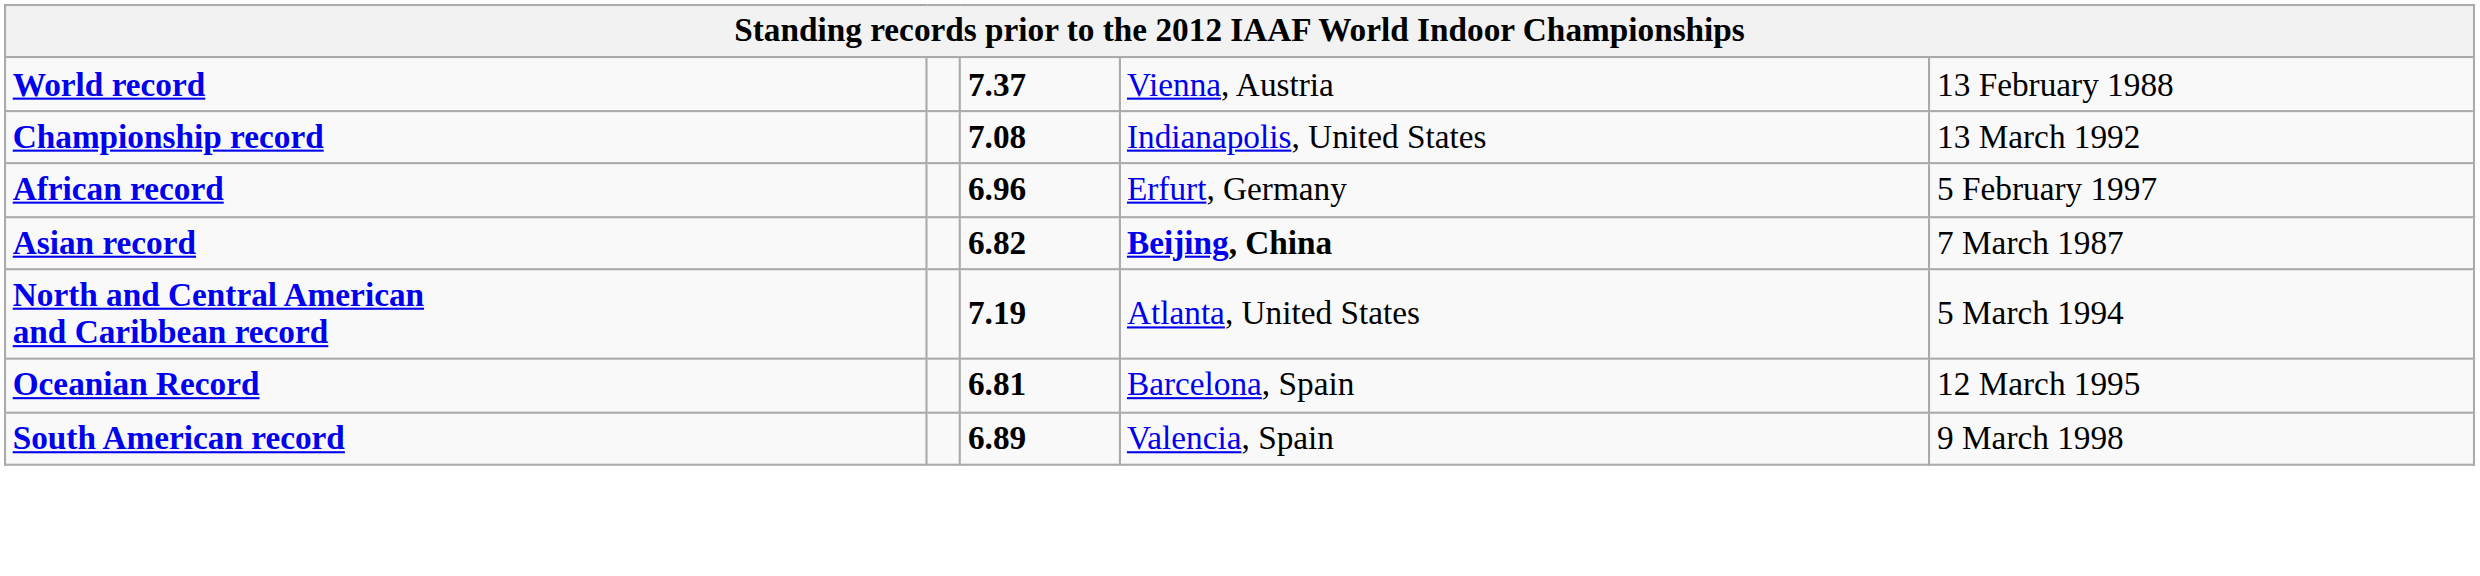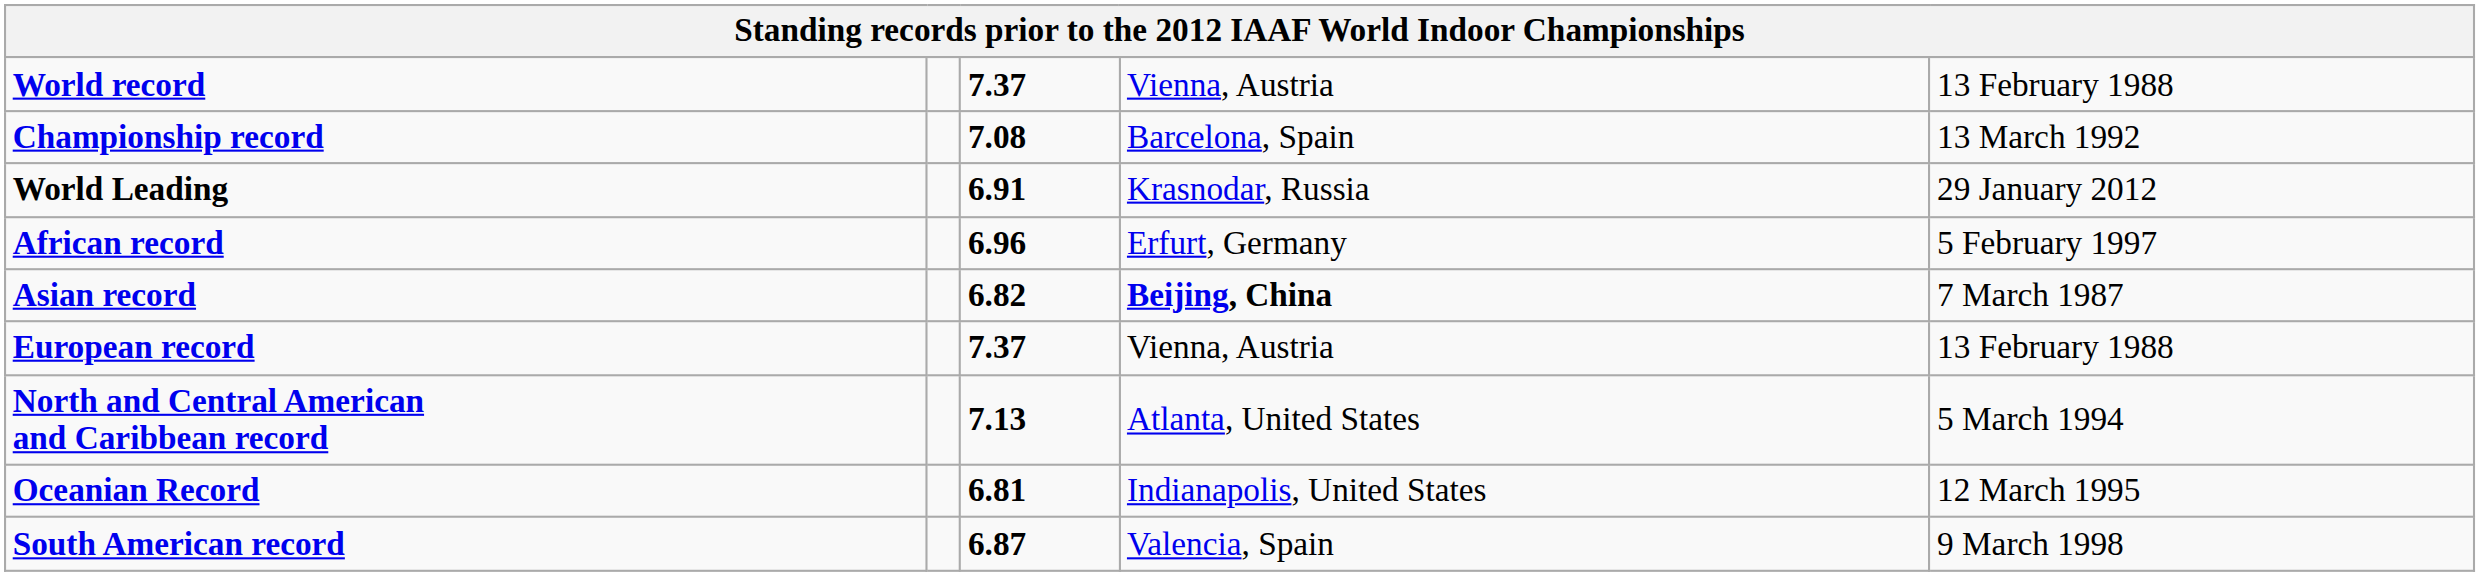 <table class="wikitable" width=75%>
 <tr>
 <th colspan="5">Standing records prior to the 2012 IAAF World Indoor Championships</th>
 </tr>
 <tr>
 <td><strong><a href='#'>World record</a></strong></td>
 <td></td>
 <td><strong>7.37</strong></td>
 <td><a href='#'>Vienna</a>, Austria</td>
 <td>13 February 1988</td>
 </tr>
 <tr>
 <td><strong><a href='#'>Championship record</a></strong></td>
 <td></td>
 <td><strong>7.08</strong></td>
-<td><a href='#'>Indianapolis</a>, United States</td>
+<td><a href='#'>Barcelona</a>, Spain</td>
 <td>13 March 1992</td>
+</tr>
+<tr>
+<td><strong>World Leading</strong></td>
+<td></td>
+<td><strong>6.91</strong></td>
+<td><a href='#'>Krasnodar</a>, Russia</td>
+<td>29 January 2012</td>
 </tr>
 <tr>
 <td><strong><a href='#'>African record</a></strong></td>
 <td></td>
 <td><strong>6.96</strong></td>
 <td><a href='#'>Erfurt</a>, Germany</td>
 <td>5 February 1997</td>
 </tr>
 <tr>
 <td><strong><a href='#'>Asian record</a></strong></td>
 <td></td>
 <td><strong>6.82</strong></td>
 <td><strong><a href='#'>Beijing</a>, China</strong></td>
 <td>7 March 1987</td>
 </tr>
 <tr>
+<td><strong><a href='#'>European record</a></strong></td>
+<td></td>
+<td><strong>7.37</strong></td>
+<td>Vienna, Austria</td>
+<td>13 February 1988</td>
+</tr>
+<tr>
 <td><strong><a href='#'>North and Central American <br>and Caribbean record</a></strong></td>
 <td></td>
-<td><strong>7.19</strong></td>
+<td><strong>7.13</strong></td>
 <td><a href='#'>Atlanta</a>, United States</td>
 <td>5 March 1994</td>
 </tr>
 <tr>
 <td><strong><a href='#'>Oceanian Record</a></strong></td>
 <td></td>
 <td><strong>6.81</strong></td>
-<td><a href='#'>Barcelona</a>, Spain</td>
+<td><a href='#'>Indianapolis</a>, United States</td>
 <td>12 March 1995</td>
 </tr>
 <tr>
 <td><strong><a href='#'>South American record</a></strong></td>
 <td></td>
-<td><strong>6.89</strong></td>
+<td><strong>6.87</strong></td>
 <td><a href='#'>Valencia</a>, Spain</td>
 <td>9 March 1998</td>
 </tr>
 </table>
